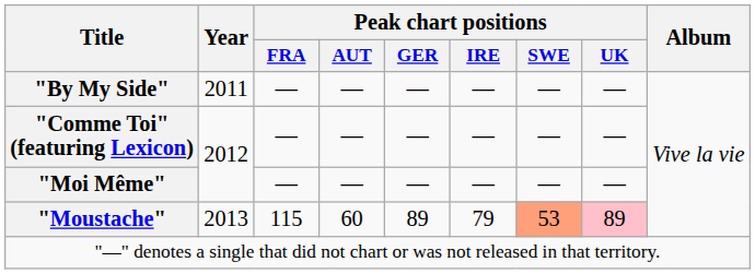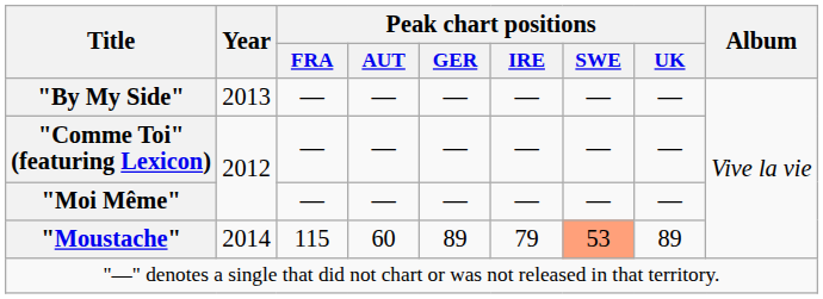 <table class="wikitable plainrowheaders" style="text-align:center;">
 <tr>
 <th scope="col" rowspan="2">Title</th>
 <th scope="col" rowspan="2" width="1em">Year</th>
 <th scope="col" colspan="6">Peak chart positions</th>
 <th scope="col" rowspan="2">Album</th>
 </tr>
 <tr>
 <th scope="col" style="width:3em;font-size:85%;"><a href='#'>FRA</a><br></th>
 <th scope="col" style="width:3em;font-size:85%;"><a href='#'>AUT</a><br></th>
 <th scope="col" style="width:3em;font-size:85%;"><a href='#'>GER</a><br></th>
 <th scope="col" style="width:3em;font-size:85%;"><a href='#'>IRE</a><br></th>
 <th scope="col" style="width:3em;font-size:85%;"><a href='#'>SWE</a><br></th>
 <th scope="col" style="width:3em;font-size:85%;"><a href='#'>UK</a><br></th>
 </tr>
 <tr>
 <th scope="row">"By My Side"</th>
-<td>2011</td>
+<td>2013</td>
 <td>—</td>
 <td>—</td>
 <td>—</td>
 <td>—</td>
 <td>—</td>
 <td>—</td>
 <td rowspan="4"><em>Vive la vie</em></td>
 </tr>
 <tr>
 <th scope="row">"Comme Toi"<br><span>(featuring <a href='#'>Lexicon</a>)</span></th>
 <td rowspan="2">2012</td>
 <td>—</td>
 <td>—</td>
 <td>—</td>
 <td>—</td>
 <td>—</td>
 <td>—</td>
 </tr>
 <tr>
 <th scope="row">"Moi Même"</th>
 <td>—</td>
 <td>—</td>
 <td>—</td>
 <td>—</td>
 <td>—</td>
 <td>—</td>
 </tr>
 <tr>
 <th scope="row">"<a href='#'>Moustache</a>"</th>
-<td>2013</td>
+<td>2014</td>
 <td>115</td>
 <td>60</td>
 <td>89</td>
 <td>79</td>
 <td style="background: lightsalmon;">53</td>
-<td style="background: pink;">89</td>
+<td>89</td>
 </tr>
 <tr>
 <td colspan="20" style="font-size:85%" align="center">"—" denotes a single that did not chart or was not released in that territory.</td>
 </tr>
 </table>
